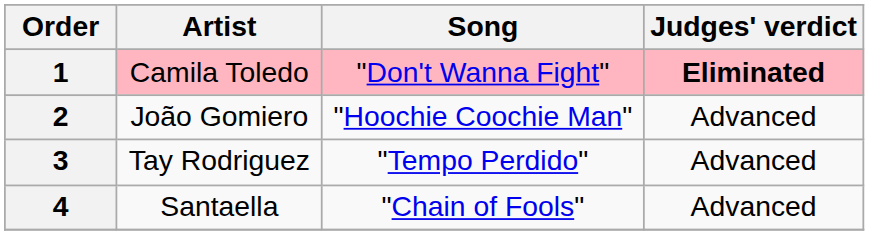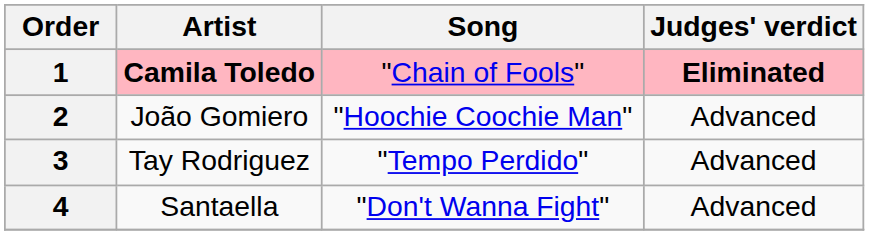 <table class="wikitable" style="text-align:center; width:55%;">
 <tr>
 <th scope="col" width="05%">Order</th>
 <th scope="col" width="15%">Artist</th>
 <th scope="col" width="25%">Song</th>
 <th scope="col" width="15%">Judges' verdict</th>
 </tr>
 <tr bgcolor=FFB6C1>
 <th>1</th>
-<td>Camila Toledo</td>
-<td>"<a href='#'>Don't Wanna Fight</a>"</td>
+<td><strong>Camila Toledo</strong></td>
+<td>"<a href='#'>Chain of Fools</a>"</td>
 <td><strong>Eliminated</strong></td>
 </tr>
 <tr>
 <th>2</th>
 <td>João Gomiero</td>
 <td>"<a href='#'>Hoochie Coochie Man</a>"</td>
 <td>Advanced</td>
 </tr>
 <tr>
 <th>3</th>
 <td>Tay Rodriguez</td>
 <td>"<a href='#'>Tempo Perdido</a>"</td>
 <td>Advanced</td>
 </tr>
 <tr>
 <th>4</th>
 <td>Santaella</td>
-<td>"<a href='#'>Chain of Fools</a>"</td>
+<td>"<a href='#'>Don't Wanna Fight</a>"</td>
 <td>Advanced</td>
 </tr>
 <tr>
 </tr>
 </table>
